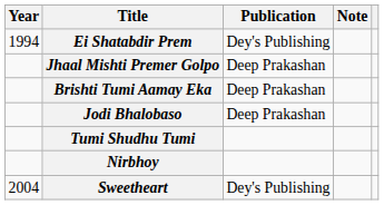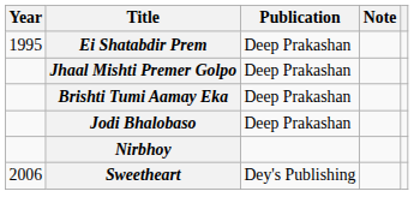 <table class="wikitable">
 <tr>
 <th>Year</th>
 <th>Title</th>
 <th>Publication</th>
 <th>Note</th>
 <th></th>
 </tr>
 <tr>
-<td>1994</td>
+<td>1995</td>
 <th><em>Ei Shatabdir Prem</em></th>
-<td>Dey's Publishing</td>
+<td>Deep Prakashan</td>
 <td></td>
 <td></td>
 </tr>
 <tr>
 <td></td>
 <th><em>Jhaal Mishti Premer Golpo</em></th>
 <td>Deep Prakashan</td>
 <td></td>
 <td></td>
 </tr>
 <tr>
 <td></td>
 <th><em>Brishti Tumi Aamay Eka</em></th>
 <td>Deep Prakashan</td>
 <td></td>
 <td></td>
 </tr>
 <tr>
 <td></td>
 <th><em>Jodi Bhalobaso</em></th>
 <td>Deep Prakashan</td>
 <td></td>
 <td></td>
 </tr>
 <tr>
 <td></td>
-<th><em>Tumi Shudhu Tumi</em></th>
-<td></td>
-<td></td>
-<td></td>
-</tr>
-<tr>
-<td></td>
 <th><em>Nirbhoy</em></th>
 <td></td>
 <td></td>
 <td></td>
 </tr>
 <tr>
-<td>2004</td>
+<td>2006</td>
 <th><em>Sweetheart</em></th>
 <td>Dey's Publishing</td>
 <td></td>
 <td></td>
 </tr>
 </table>
